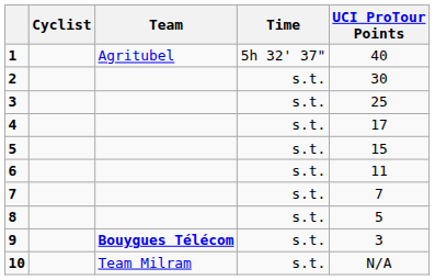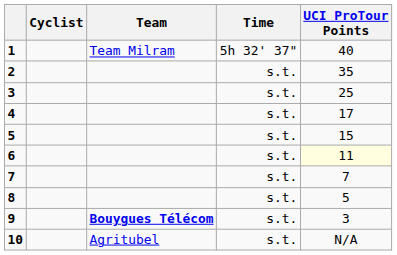 <table class="wikitable">
 <tr style="background:#ccccff;">
 <th></th>
 <th>Cyclist</th>
 <th>Team</th>
 <th>Time</th>
 <th><a href='#'>UCI ProTour</a><br>Points</th>
 </tr>
 <tr>
 <td><strong>1</strong></td>
 <td></td>
-<td><a href='#'>Agritubel</a></td>
+<td><a href='#'>Team Milram</a></td>
 <td align=right>5h 32' 37"</td>
 <td align="center">40</td>
 </tr>
 <tr>
 <td><strong>2</strong></td>
 <td></td>
 <td></td>
 <td align=right>s.t.</td>
-<td align="center">30</td>
+<td align="center">35</td>
 </tr>
 <tr>
 <td><strong>3</strong></td>
 <td></td>
 <td></td>
 <td align=right>s.t.</td>
 <td align="center">25</td>
 </tr>
 <tr>
 <td><strong>4</strong></td>
 <td></td>
 <td></td>
 <td align=right>s.t.</td>
 <td align="center">17</td>
 </tr>
 <tr>
 <td><strong>5</strong></td>
 <td></td>
 <td></td>
 <td align=right>s.t.</td>
 <td align="center">15</td>
 </tr>
 <tr>
 <td><strong>6</strong></td>
 <td></td>
 <td></td>
 <td align=right>s.t.</td>
-<td align="center">11</td>
+<td align="center" style="background: lightyellow;">11</td>
 </tr>
 <tr>
 <td><strong>7</strong></td>
 <td></td>
 <td></td>
 <td align=right>s.t.</td>
 <td align="center">7</td>
 </tr>
 <tr>
 <td><strong>8</strong></td>
 <td></td>
 <td></td>
 <td align=right>s.t.</td>
 <td align="center">5</td>
 </tr>
 <tr>
 <td><strong>9</strong></td>
 <td></td>
 <td><strong><a href='#'>Bouygues Télécom</a></strong></td>
 <td align=right>s.t.</td>
 <td align="center">3</td>
 </tr>
 <tr>
 <td><strong>10</strong></td>
 <td></td>
-<td><a href='#'>Team Milram</a></td>
+<td><a href='#'>Agritubel</a></td>
 <td align=right>s.t.</td>
 <td align="center">N/A</td>
 </tr>
 </table>
